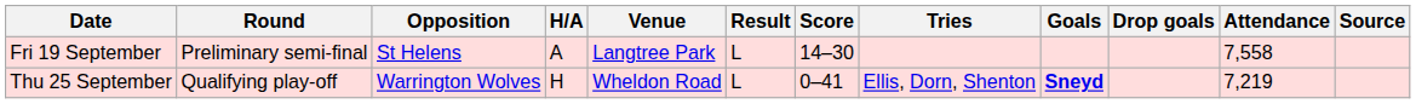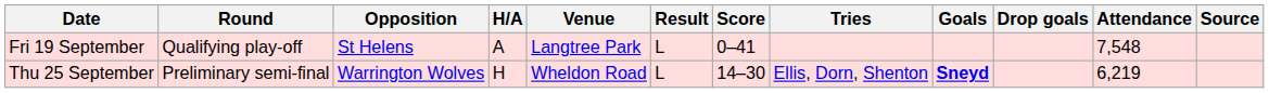 <table class="wikitable" style="font-size:90%;">
 <tr>
 <th>Date</th>
 <th>Round</th>
 <th>Opposition</th>
 <th>H/A</th>
 <th>Venue</th>
 <th>Result</th>
 <th>Score</th>
 <th>Tries</th>
 <th>Goals</th>
 <th>Drop goals</th>
 <th>Attendance</th>
 <th>Source</th>
 </tr>
 <tr style="background:#ffdddd;">
 <td>Fri 19 September</td>
-<td>Preliminary semi-final</td>
+<td>Qualifying play-off</td>
 <td> <a href='#'>St Helens</a></td>
 <td>A</td>
 <td><a href='#'>Langtree Park</a></td>
 <td>L</td>
-<td>14–30</td>
+<td>0–41</td>
 <td></td>
 <td></td>
 <td></td>
-<td>7,558</td>
+<td>7,548</td>
 <td></td>
 </tr>
 <tr style="background:#ffdddd;">
 <td>Thu 25 September</td>
-<td>Qualifying play-off</td>
+<td>Preliminary semi-final</td>
 <td> <a href='#'>Warrington Wolves</a></td>
 <td>H</td>
 <td><a href='#'>Wheldon Road</a></td>
 <td>L</td>
-<td>0–41</td>
+<td>14–30</td>
 <td><a href='#'>Ellis</a>, <a href='#'>Dorn</a>, <a href='#'>Shenton</a></td>
 <td><strong><a href='#'>Sneyd</a></strong></td>
 <td></td>
-<td>7,219</td>
+<td>6,219</td>
 <td></td>
 </tr>
 </table>
